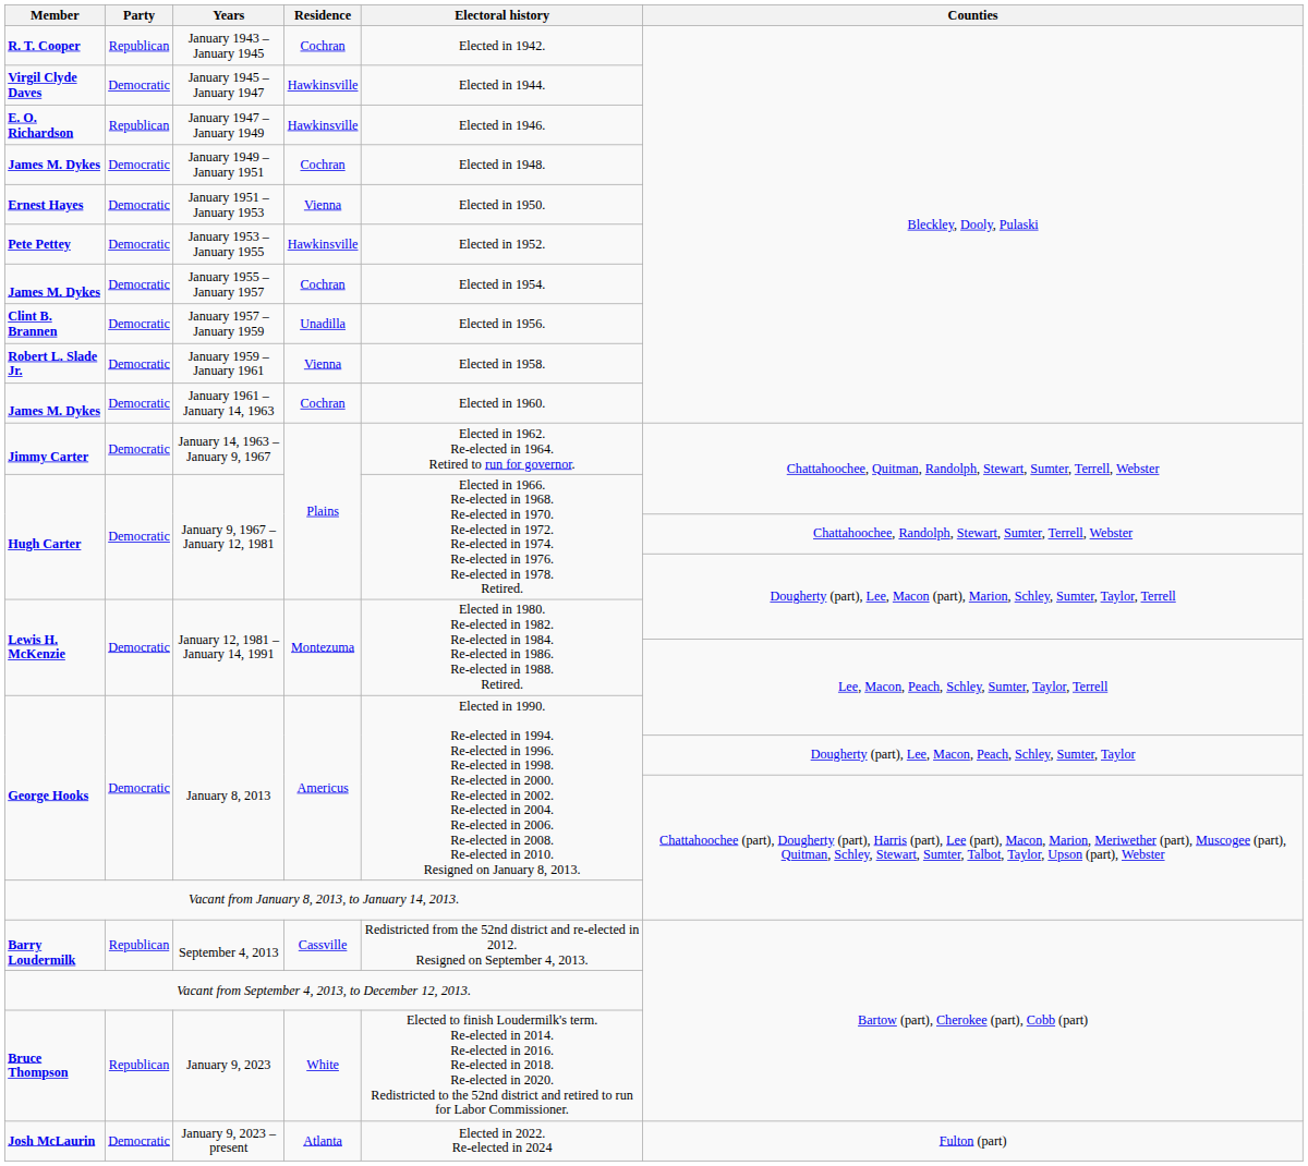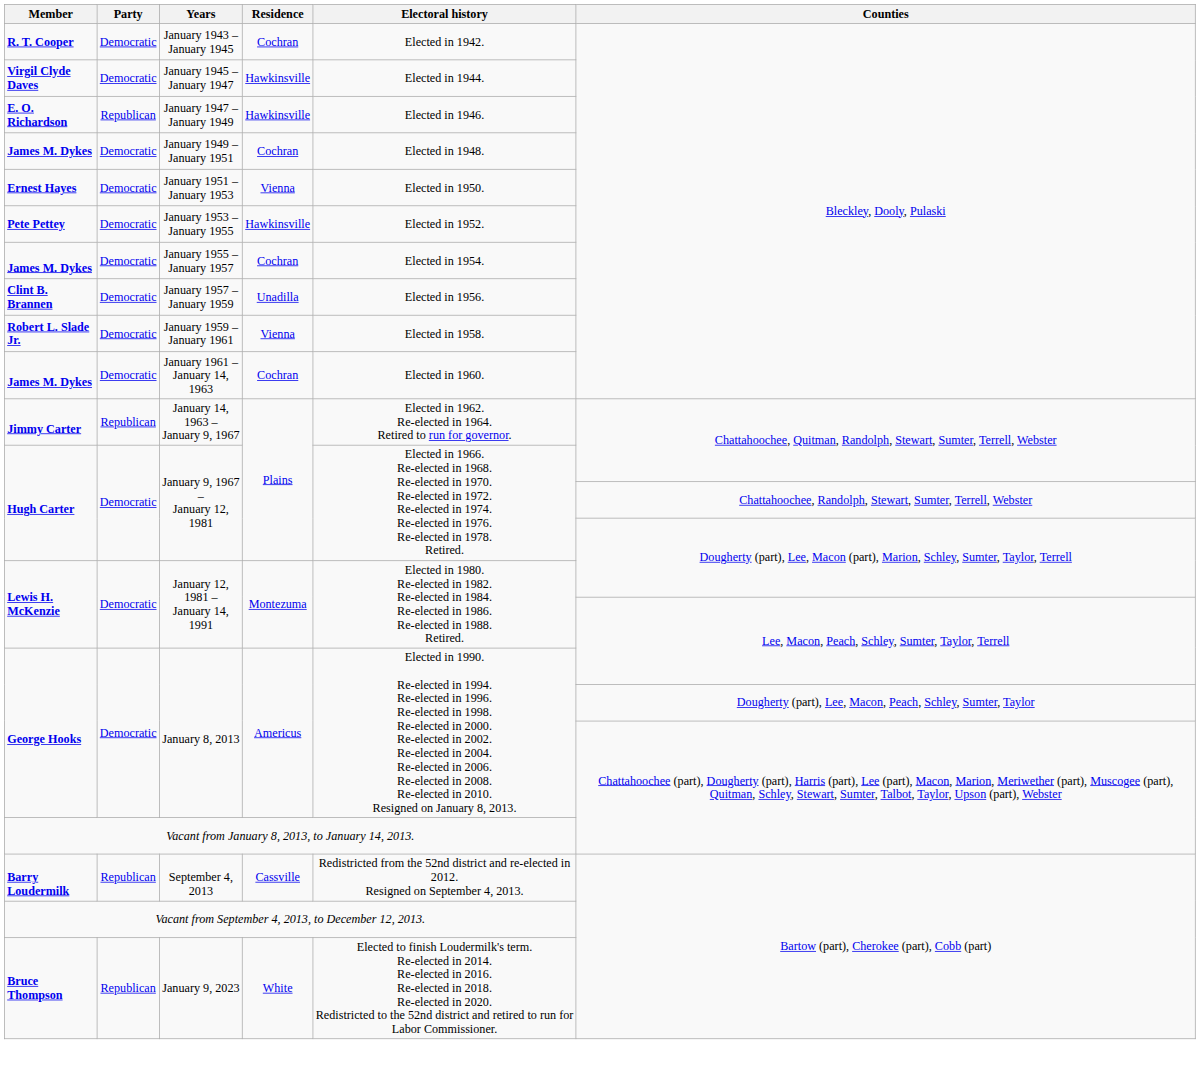 <table class=wikitable style="text-align:center">
 <tr>
 <th>Member</th>
 <th>Party</th>
 <th>Years</th>
 <th>Residence</th>
 <th>Electoral history</th>
 <th>Counties</th>
 </tr>
 <tr style="height:3em">
 <td align=left><strong><a href='#'>R. T. Cooper</a></strong></td>
-<td><a href='#'>Republican</a></td>
+<td><a href='#'>Democratic</a></td>
 <td>January 1943 –<br>January 1945</td>
 <td><a href='#'>Cochran</a></td>
 <td>Elected in 1942.</td>
 <td rowspan="10"><a href='#'>Bleckley</a>, <a href='#'>Dooly</a>, <a href='#'>Pulaski</a></td>
 </tr>
 <tr style="height:3em">
 <td align=left><strong><a href='#'>Virgil Clyde Daves</a></strong></td>
 <td><a href='#'>Democratic</a></td>
 <td>January 1945 –<br>January 1947</td>
 <td><a href='#'>Hawkinsville</a></td>
 <td>Elected in 1944.</td>
 </tr>
 <tr style="height:3em">
 <td align=left><strong><a href='#'>E. O. Richardson</a></strong></td>
 <td><a href='#'>Republican</a></td>
 <td>January 1947 –<br>January 1949</td>
 <td><a href='#'>Hawkinsville</a></td>
 <td>Elected in 1946.</td>
 </tr>
 <tr style="height:3em">
 <td align=left><strong><a href='#'>James M. Dykes</a></strong></td>
 <td><a href='#'>Democratic</a></td>
 <td>January 1949 –<br>January 1951</td>
 <td><a href='#'>Cochran</a></td>
 <td>Elected in 1948.</td>
 </tr>
 <tr style="height:3em">
 <td align=left><strong><a href='#'>Ernest Hayes</a></strong></td>
 <td><a href='#'>Democratic</a></td>
 <td>January 1951 –<br>January 1953</td>
 <td><a href='#'>Vienna</a></td>
 <td>Elected in 1950.</td>
 </tr>
 <tr style="height:3em">
 <td align=left><strong><a href='#'>Pete Pettey</a></strong></td>
 <td><a href='#'>Democratic</a></td>
 <td>January 1953 –<br>January 1955</td>
 <td><a href='#'>Hawkinsville</a></td>
 <td>Elected in 1952.</td>
 </tr>
 <tr style="height:3em">
 <td align=left><br> <strong><a href='#'>James M. Dykes</a></strong></td>
 <td><a href='#'>Democratic</a></td>
 <td>January 1955 –<br>January 1957</td>
 <td><a href='#'>Cochran</a></td>
 <td>Elected in 1954.</td>
 </tr>
 <tr style="height:3em">
 <td align=left><strong><a href='#'>Clint B. Brannen</a></strong></td>
 <td><a href='#'>Democratic</a></td>
 <td>January 1957 –<br>January 1959</td>
 <td><a href='#'>Unadilla</a></td>
 <td>Elected in 1956.</td>
 </tr>
 <tr style="height:3em">
 <td align=left><strong><a href='#'>Robert L. Slade Jr.</a></strong></td>
 <td><a href='#'>Democratic</a></td>
 <td>January 1959 –<br>January 1961</td>
 <td><a href='#'>Vienna</a></td>
 <td>Elected in 1958.</td>
 </tr>
 <tr style="height:3em">
 <td align=left><br> <strong><a href='#'>James M. Dykes</a></strong></td>
 <td><a href='#'>Democratic</a></td>
 <td>January 1961 –<br>January 14, 1963</td>
 <td><a href='#'>Cochran</a></td>
 <td>Elected in 1960.</td>
 </tr>
 <tr style="height:3em">
 <td align=left><br><strong><a href='#'>Jimmy Carter</a></strong></td>
-<td><a href='#'>Democratic</a></td>
+<td><a href='#'>Republican</a></td>
 <td>January 14, 1963 –<br>January 9, 1967</td>
 <td rowspan="4"><a href='#'>Plains</a></td>
 <td>Elected in 1962.<br>Re-elected in 1964.<br>Retired to <a href='#'>run for governor</a>.</td>
 <td rowspan="2"><a href='#'>Chattahoochee</a>, <a href='#'>Quitman</a>, <a href='#'>Randolph</a>, <a href='#'>Stewart</a>, <a href='#'>Sumter</a>, <a href='#'>Terrell</a>, <a href='#'>Webster</a></td>
 </tr>
 <tr style="height:3em">
 <td align=left rowspan="3" align=left><br><strong><a href='#'>Hugh Carter</a></strong></td>
 <td rowspan="3" ><a href='#'>Democratic</a></td>
 <td rowspan="3">January 9, 1967 –<br>January 12, 1981</td>
 <td rowspan="3">Elected in 1966.<br>Re-elected in 1968.<br>Re-elected in 1970.<br>Re-elected in 1972.<br>Re-elected in 1974.<br>Re-elected in 1976.<br>Re-elected in 1978.<br>Retired.</td>
 </tr>
 <tr style="height:3em">
 <td><a href='#'>Chattahoochee</a>, <a href='#'>Randolph</a>, <a href='#'>Stewart</a>, <a href='#'>Sumter</a>, <a href='#'>Terrell</a>, <a href='#'>Webster</a></td>
 </tr>
 <tr style="height:3em">
 <td rowspan="2"><a href='#'>Dougherty</a> (part), <a href='#'>Lee</a>, <a href='#'>Macon</a> (part), <a href='#'>Marion</a>, <a href='#'>Schley</a>, <a href='#'>Sumter</a>, <a href='#'>Taylor</a>, <a href='#'>Terrell</a></td>
 </tr>
 <tr style="height:3em">
 <td align=left rowspan="2"><strong><a href='#'>Lewis H. McKenzie</a></strong></td>
 <td rowspan="2" ><a href='#'>Democratic</a></td>
 <td rowspan="2">January 12, 1981 –<br>January 14, 1991</td>
 <td rowspan="2"><a href='#'>Montezuma</a></td>
 <td rowspan="2">Elected in 1980.<br>Re-elected in 1982.<br>Re-elected in 1984.<br>Re-elected in 1986.<br>Re-elected in 1988.<br>Retired.</td>
 </tr>
 <tr style="height:3em">
 <td rowspan="2"><a href='#'>Lee</a>, <a href='#'>Macon</a>, <a href='#'>Peach</a>, <a href='#'>Schley</a>, <a href='#'>Sumter</a>, <a href='#'>Taylor</a>, <a href='#'>Terrell</a></td>
 </tr>
 <tr style="height:3em">
 <td align=left rowspan="3"><br><strong><a href='#'>George Hooks</a></strong></td>
 <td rowspan="3" ><a href='#'>Democratic</a></td>
 <td rowspan="3"><br>January 8, 2013</td>
 <td rowspan="3"><a href='#'>Americus</a></td>
 <td rowspan="3">Elected in 1990.<br><br>Re-elected in 1994.<br>Re-elected in 1996.<br>Re-elected in 1998.<br>Re-elected in 2000.<br>Re-elected in 2002.<br>Re-elected in 2004.<br>Re-elected in 2006.<br>Re-elected in 2008.<br>Re-elected in 2010.<br>Resigned on January 8, 2013.</td>
 </tr>
 <tr style="height:3em">
 <td><a href='#'>Dougherty</a> (part), <a href='#'>Lee</a>, <a href='#'>Macon</a>, <a href='#'>Peach</a>, <a href='#'>Schley</a>, <a href='#'>Sumter</a>, <a href='#'>Taylor</a></td>
 </tr>
 <tr style="height:3em">
 <td rowspan="2"><a href='#'>Chattahoochee</a> (part), <a href='#'>Dougherty</a> (part), <a href='#'>Harris</a> (part), <a href='#'>Lee</a> (part), <a href='#'>Macon</a>, <a href='#'>Marion</a>, <a href='#'>Meriwether</a> (part), <a href='#'>Muscogee</a> (part), <a href='#'>Quitman</a>, <a href='#'>Schley</a>, <a href='#'>Stewart</a>, <a href='#'>Sumter</a>, <a href='#'>Talbot</a>, <a href='#'>Taylor</a>, <a href='#'>Upson</a> (part), <a href='#'>Webster</a></td>
 </tr>
 <tr style="height:3em">
 <td colspan="5"><em>Vacant from January 8, 2013, to January 14, 2013.</em></td>
 </tr>
 <tr style="height:3em">
 <td align=left><br><strong><a href='#'>Barry Loudermilk</a></strong></td>
 <td><a href='#'>Republican</a></td>
 <td><br>September 4, 2013</td>
 <td><a href='#'>Cassville</a></td>
 <td>Redistricted from the 52nd district and re-elected in 2012.<br>Resigned on September 4, 2013.</td>
 <td rowspan="3"><a href='#'>Bartow</a> (part), <a href='#'>Cherokee</a> (part), <a href='#'>Cobb</a> (part)</td>
 </tr>
 <tr style="height:3em">
 <td colspan="5"><em>Vacant from September 4, 2013, to December 12, 2013.</em></td>
 </tr>
 <tr style="height:3em">
 <td align=left><strong><a href='#'>Bruce Thompson</a></strong></td>
 <td><a href='#'>Republican</a></td>
 <td> January 9, 2023</td>
 <td><a href='#'>White</a></td>
 <td>Elected to finish Loudermilk's term.<br>Re-elected in 2014.<br>Re-elected in 2016.<br>Re-elected in 2018.<br>Re-elected in 2020.<br>Redistricted to the 52nd district and retired to run for Labor Commissioner.</td>
 </tr>
-<tr style="height:3em">
-<td align=left><strong><a href='#'>Josh McLaurin</a></strong></td>
-<td><a href='#'>Democratic</a></td>
-<td>January 9, 2023 – present</td>
-<td><a href='#'>Atlanta</a></td>
-<td>Elected in 2022.<br>Re-elected in 2024</td>
-<td><a href='#'>Fulton</a> (part)</td>
-</tr>
 </table>
